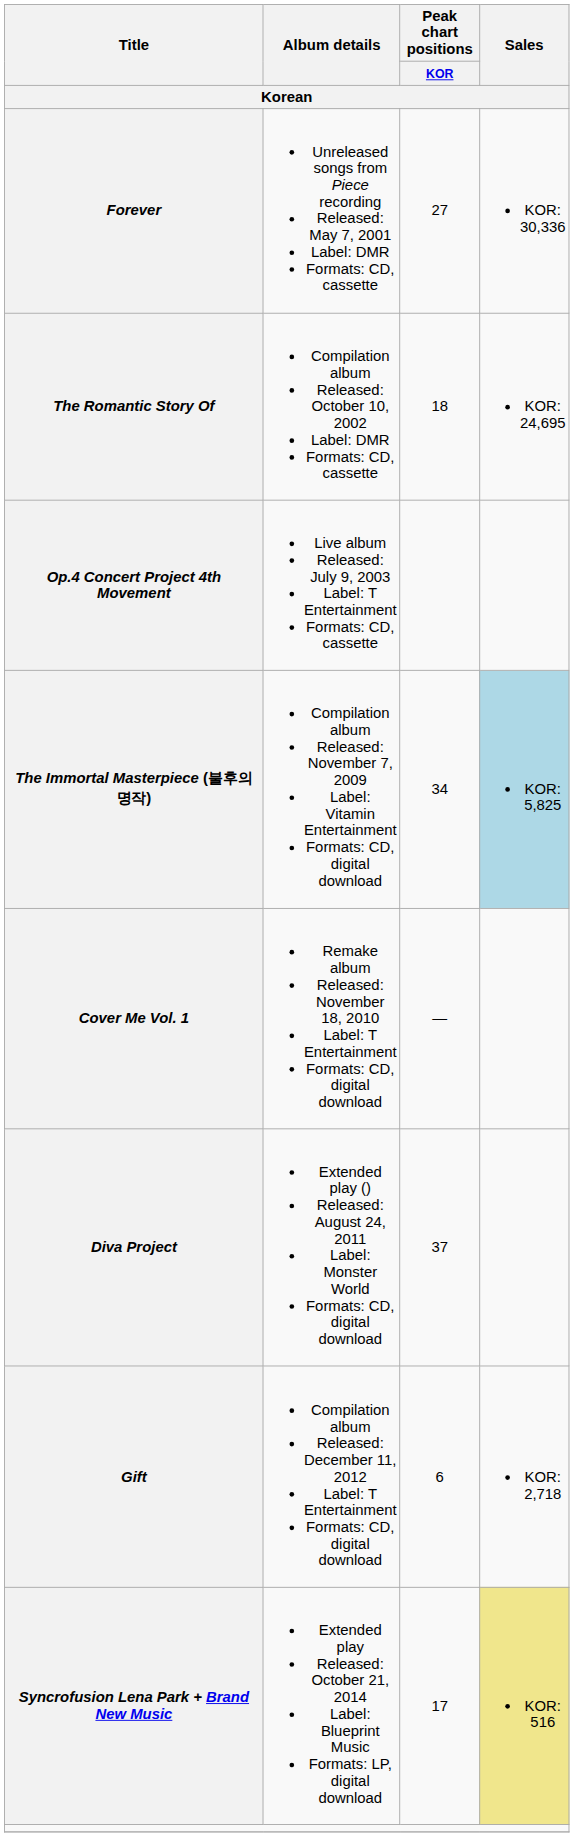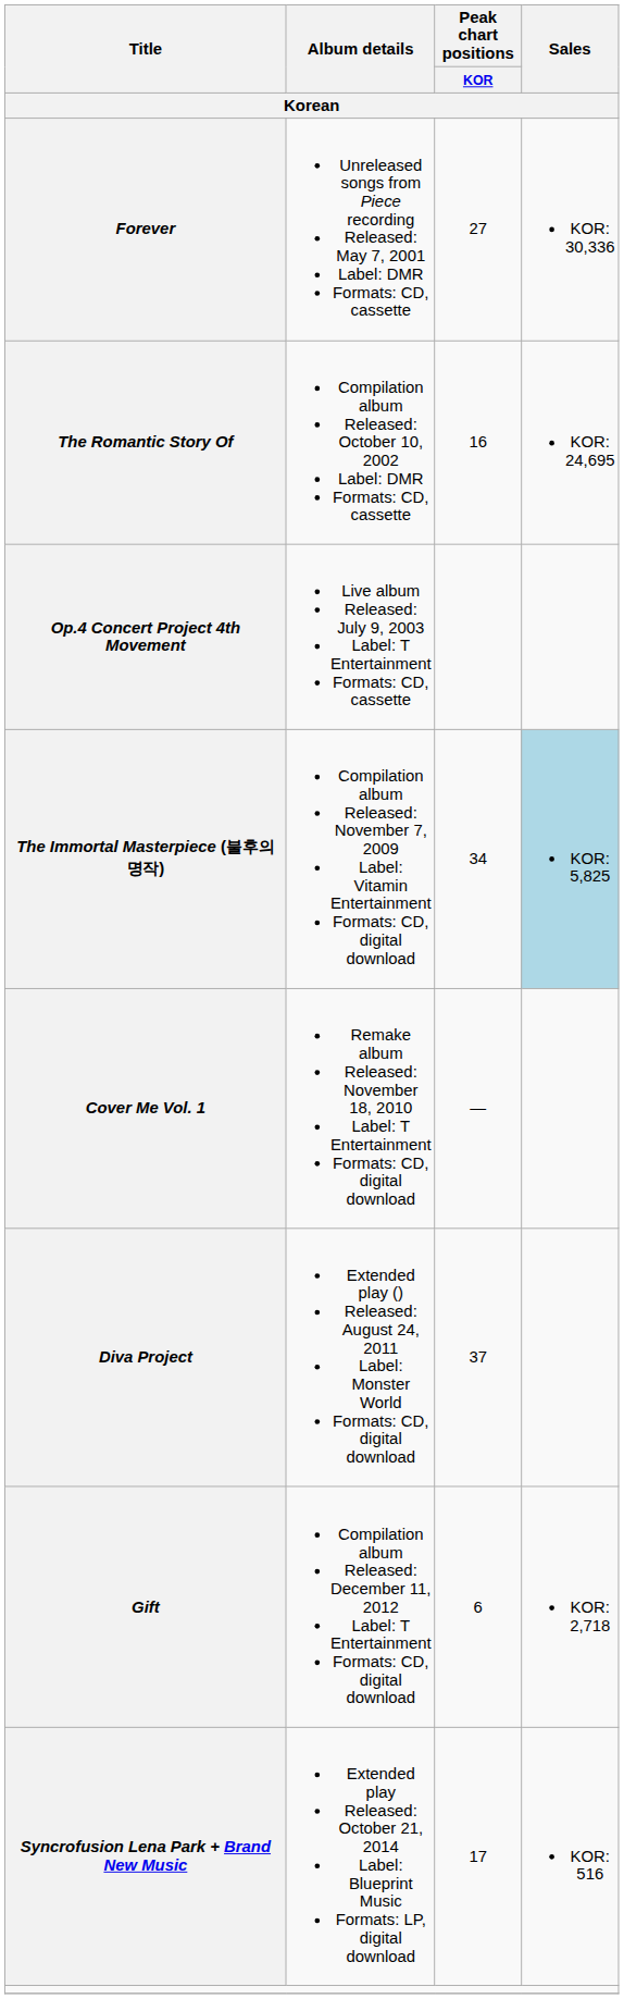 <table class="wikitable plainrowheaders" style="text-align:center;">
 <tr>
 <th scope="col" rowspan="2" style="width:20em;">Title</th>
 <th scope="col" rowspan="2">Album details</th>
 <th scope="col" colspan="1" style="width:5em;">Peak chart positions</th>
 <th scope="col" rowspan="2">Sales</th>
 </tr>
 <tr>
 <th><small><a href='#'>KOR</a></small><br></th>
 </tr>
 <tr>
 <th colspan="4">Korean</th>
 </tr>
 <tr>
 <th scope="row"><em>Forever</em></th>
 <td><br><ul><li>Unreleased songs from <em>Piece</em> recording</li><li>Released: May 7, 2001</li><li>Label: DMR</li><li>Formats: CD, cassette</li></ul></td>
 <td>27</td>
 <td><br><ul><li>KOR: 30,336</li></ul></td>
 </tr>
 <tr>
 <th scope="row"><em>The Romantic Story Of</em></th>
 <td><br><ul><li>Compilation album</li><li>Released: October 10, 2002</li><li>Label: DMR</li><li>Formats: CD, cassette</li></ul></td>
-<td>18</td>
+<td>16</td>
 <td><br><ul><li>KOR: 24,695</li></ul></td>
 </tr>
 <tr>
 <th scope="row"><em>Op.4 Concert Project 4th Movement</em></th>
 <td><br><ul><li>Live album</li><li>Released: July 9, 2003</li><li>Label: T Entertainment</li><li>Formats: CD, cassette</li></ul></td>
 <td></td>
 <td></td>
 </tr>
 <tr>
 <th scope="row"><em>The Immortal Masterpiece</em> (불후의 명작)</th>
 <td><br><ul><li>Compilation album</li><li>Released: November 7, 2009</li><li>Label: Vitamin Entertainment</li><li>Formats: CD, digital download</li></ul></td>
 <td>34</td>
 <td style="background: lightblue;"><br><ul><li>KOR: 5,825</li></ul></td>
 </tr>
 <tr>
 <th scope="row"><em>Cover Me Vol. 1</em></th>
 <td><br><ul><li>Remake album</li><li>Released: November 18, 2010</li><li>Label: T Entertainment</li><li>Formats: CD, digital download</li></ul></td>
 <td>—</td>
 <td></td>
 </tr>
 <tr>
 <th scope="row"><em>Diva Project</em></th>
 <td><br><ul><li>Extended play ()</li><li>Released: August 24, 2011</li><li>Label: Monster World</li><li>Formats: CD, digital download</li></ul></td>
 <td>37</td>
 <td></td>
 </tr>
 <tr>
 <th scope="row"><em>Gift</em></th>
 <td><br><ul><li>Compilation album</li><li>Released: December 11, 2012</li><li>Label: T Entertainment</li><li>Formats: CD, digital download</li></ul></td>
 <td>6</td>
 <td><br><ul><li>KOR: 2,718</li></ul></td>
 </tr>
 <tr>
 <th scope="row"><em>Syncrofusion Lena Park + <a href='#'>Brand New Music</a></em></th>
 <td><br><ul><li>Extended play </li><li>Released: October 21, 2014</li><li>Label: Blueprint Music</li><li>Formats: LP, digital download</li></ul></td>
 <td>17</td>
-<td style="background: khaki;"><br><ul><li>KOR: 516</li></ul></td>
+<td><br><ul><li>KOR: 516</li></ul></td>
 </tr>
 <tr>
 <td colspan="4"></td>
 </tr>
 <tr>
 </tr>
 </table>
